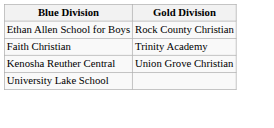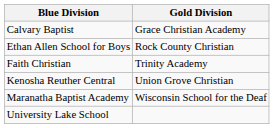 <table class="wikitable">
 <tr>
 <th>Blue Division</th>
 <th>Gold Division</th>
+</tr>
+<tr>
+<td>Calvary Baptist</td>
+<td>Grace Christian Academy</td>
 </tr>
 <tr>
 <td>Ethan Allen School for Boys</td>
 <td>Rock County Christian</td>
 </tr>
 <tr>
 <td>Faith Christian</td>
 <td>Trinity Academy</td>
 </tr>
 <tr>
 <td>Kenosha Reuther Central</td>
 <td>Union Grove Christian</td>
 </tr>
 <tr>
+<td>Maranatha Baptist Academy</td>
+<td>Wisconsin School for the Deaf</td>
+</tr>
+<tr>
 <td>University Lake School</td>
 <td></td>
 </tr>
 </table>
